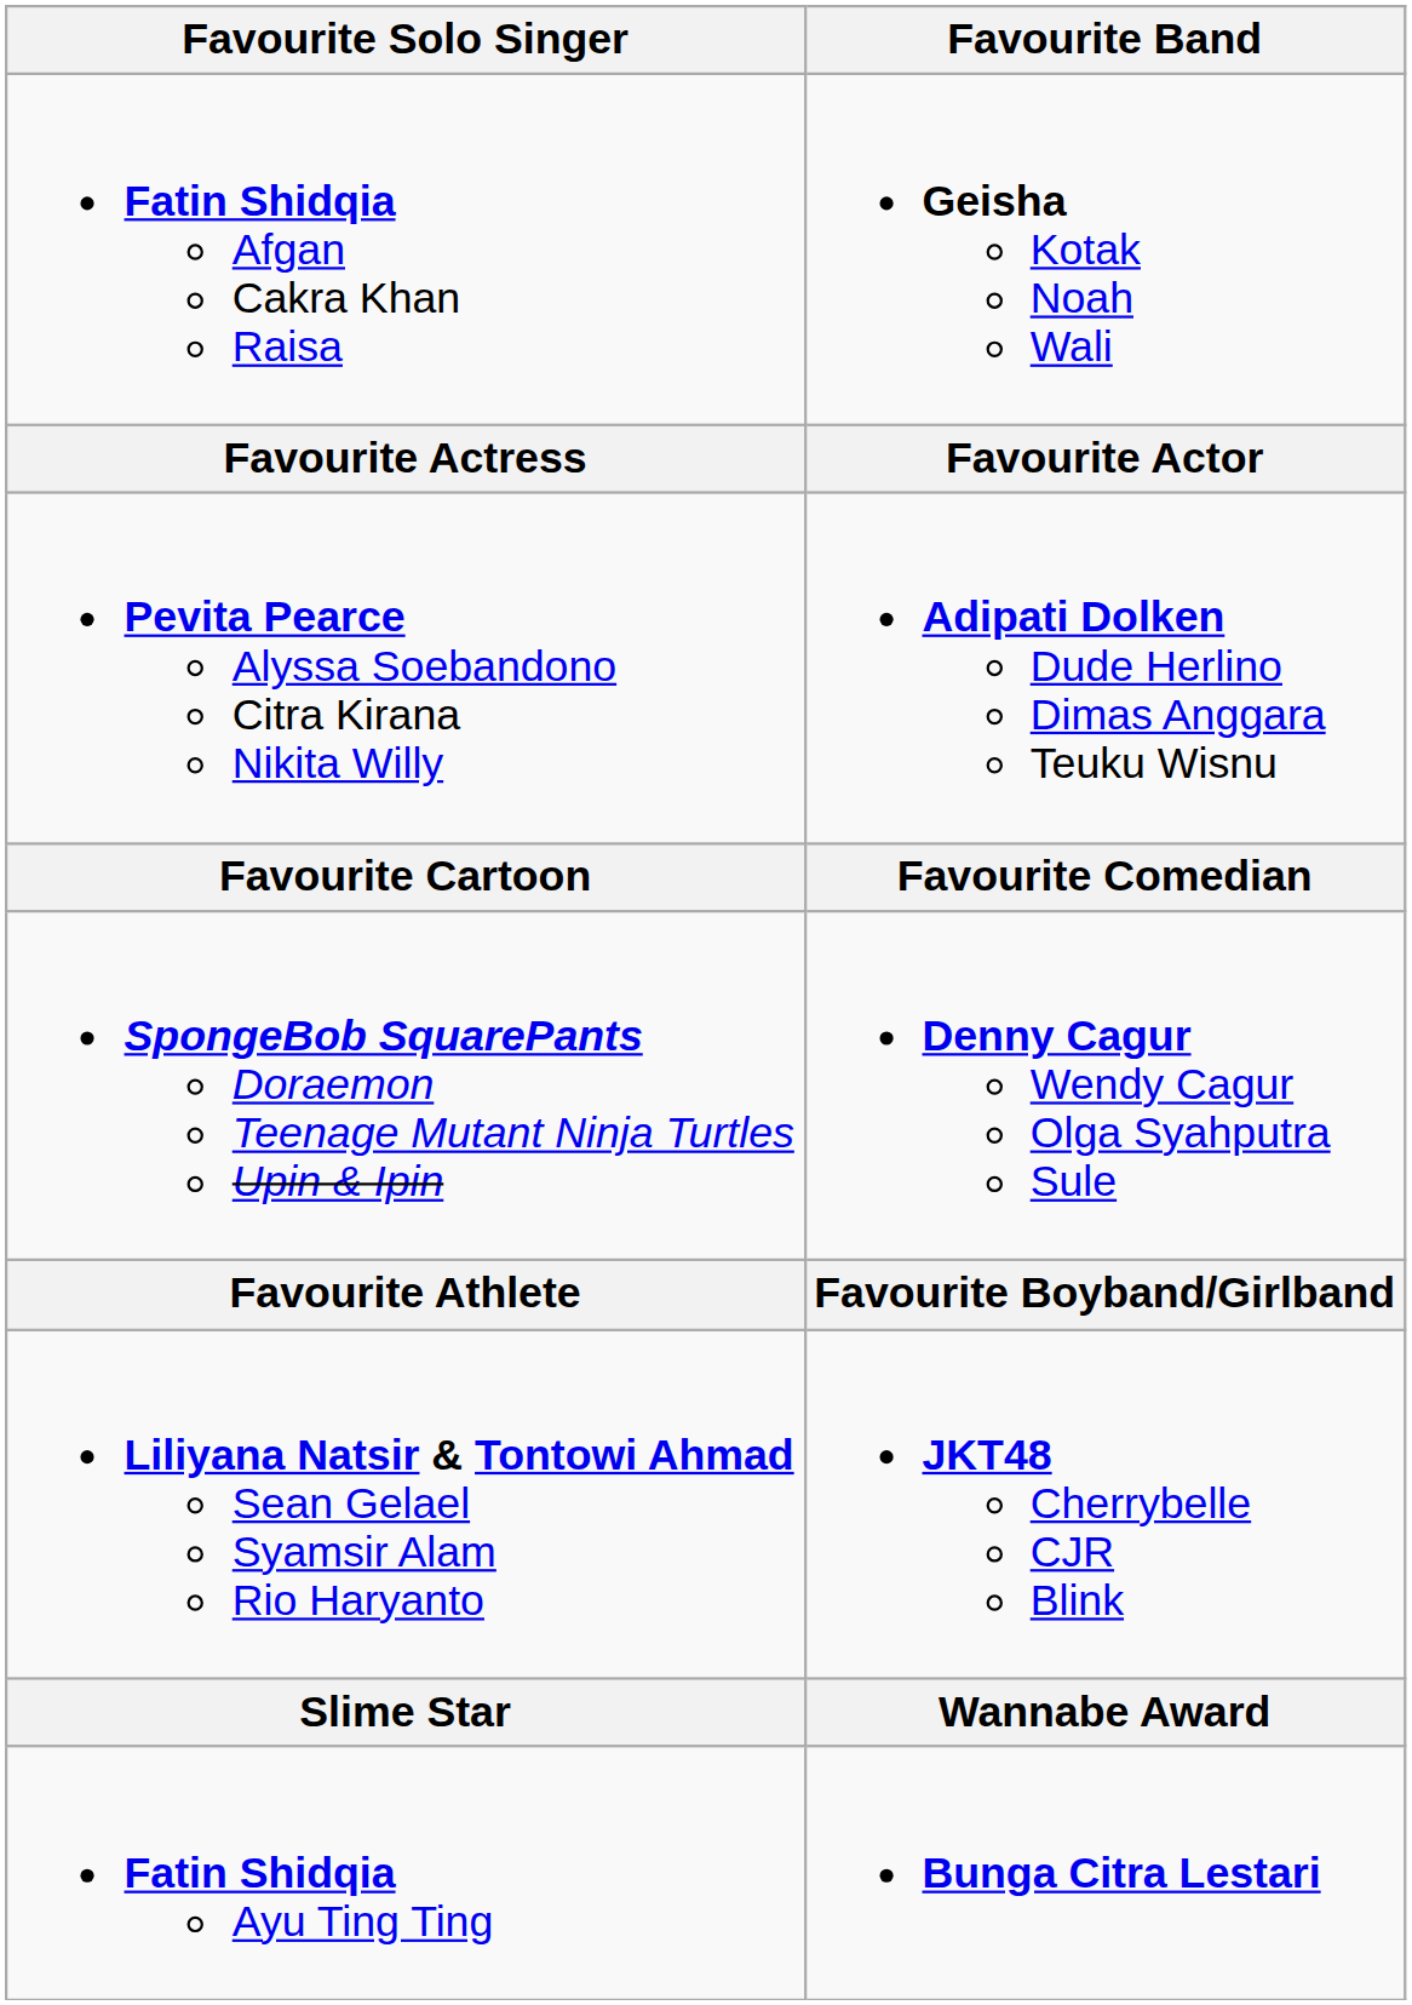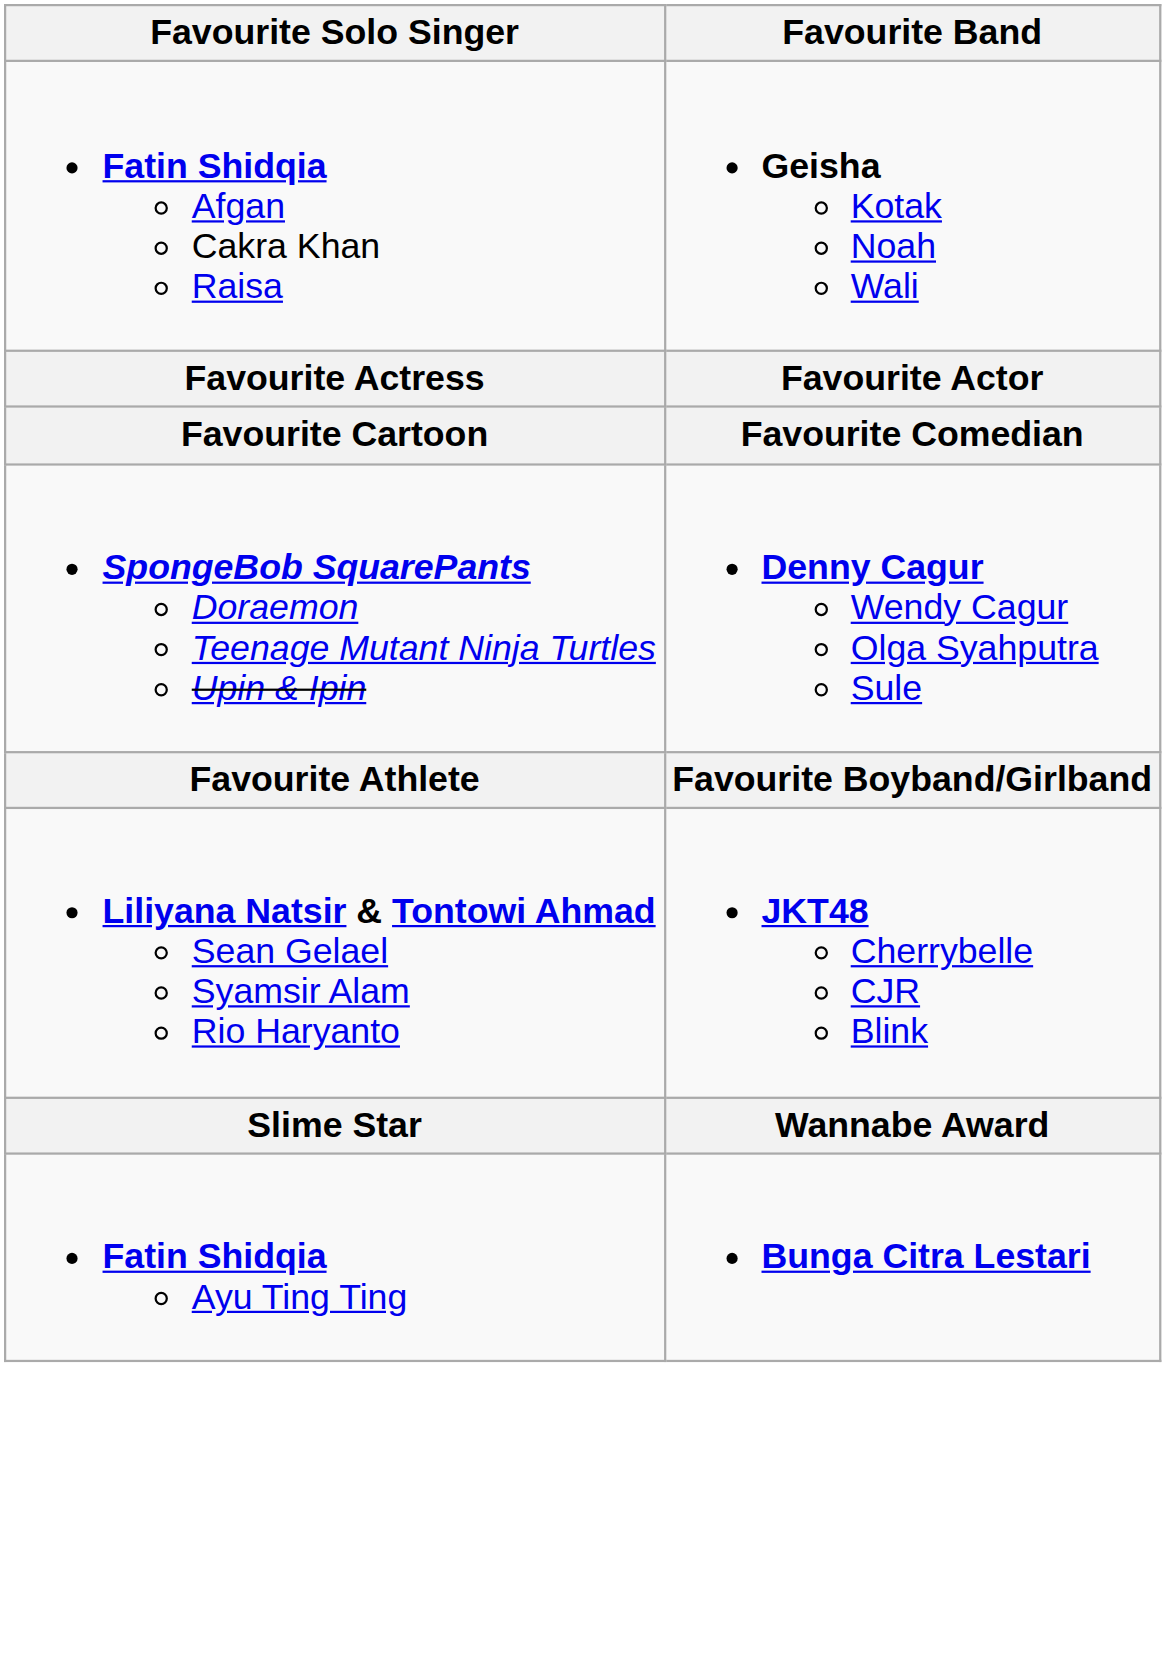 <table class=wikitable style="width="100%">
 <tr>
 <th>Favourite Solo Singer</th>
 <th>Favourite Band</th>
 </tr>
 <tr>
 <td valign="top"><br><ul><li><strong><a href='#'>Fatin Shidqia</a></strong><ul><li><a href='#'>Afgan</a></li><li>Cakra Khan</li><li><a href='#'>Raisa</a></li></ul></li></ul></td>
 <td valign="top"><br><ul><li><strong>Geisha</strong><ul><li><a href='#'>Kotak</a></li><li><a href='#'>Noah</a></li><li><a href='#'>Wali</a></li></ul></li></ul></td>
 </tr>
 <tr>
 <th>Favourite Actress</th>
 <th>Favourite Actor</th>
-</tr>
-<tr>
-<td valign="top"><br><ul><li><strong><a href='#'>Pevita Pearce</a></strong><ul><li><a href='#'>Alyssa Soebandono</a></li><li>Citra Kirana</li><li><a href='#'>Nikita Willy</a></li></ul></li></ul></td>
-<td valign="top"><br><ul><li><strong><a href='#'>Adipati Dolken</a></strong><ul><li><a href='#'>Dude Herlino</a></li><li><a href='#'>Dimas Anggara</a></li><li>Teuku Wisnu</li></ul></li></ul></td>
 </tr>
 <tr>
 <th>Favourite Cartoon</th>
 <th>Favourite Comedian</th>
 </tr>
 <tr>
 <td valign="top"><br><ul><li><strong><em><a href='#'>SpongeBob SquarePants</a></em></strong><ul><li><em><a href='#'>Doraemon</a></em></li><li><em><a href='#'>Teenage Mutant Ninja Turtles</a></em></li><li><em><s><a href='#'>Upin & Ipin</a></s></em></li></ul></li></ul></td>
 <td valign="top"><br><ul><li><strong><a href='#'>Denny Cagur</a></strong><ul><li><a href='#'>Wendy Cagur</a></li><li><a href='#'>Olga Syahputra</a></li><li><a href='#'>Sule</a></li></ul></li></ul></td>
 </tr>
 <tr>
 <th>Favourite Athlete</th>
 <th>Favourite Boyband/Girlband</th>
 </tr>
 <tr>
 <td valign="top"><br><ul><li><strong><a href='#'>Liliyana Natsir</a> & <a href='#'>Tontowi Ahmad</a></strong><ul><li><a href='#'>Sean Gelael</a></li><li><a href='#'>Syamsir Alam</a></li><li><a href='#'>Rio Haryanto</a></li></ul></li></ul></td>
 <td valign="top"><br><ul><li><strong><a href='#'>JKT48</a></strong><ul><li><a href='#'>Cherrybelle</a></li><li><a href='#'>CJR</a></li><li><a href='#'>Blink</a></li></ul></li></ul></td>
 </tr>
 <tr>
 <th>Slime Star</th>
 <th>Wannabe Award</th>
 </tr>
 <tr>
 <td valign="top"><br><ul><li><strong><a href='#'>Fatin Shidqia</a></strong><ul><li><a href='#'>Ayu Ting Ting</a></li></ul></li></ul></td>
 <td valign="top"><br><ul><li><strong><a href='#'>Bunga Citra Lestari</a></strong></li></ul></td>
 </tr>
 </table>
